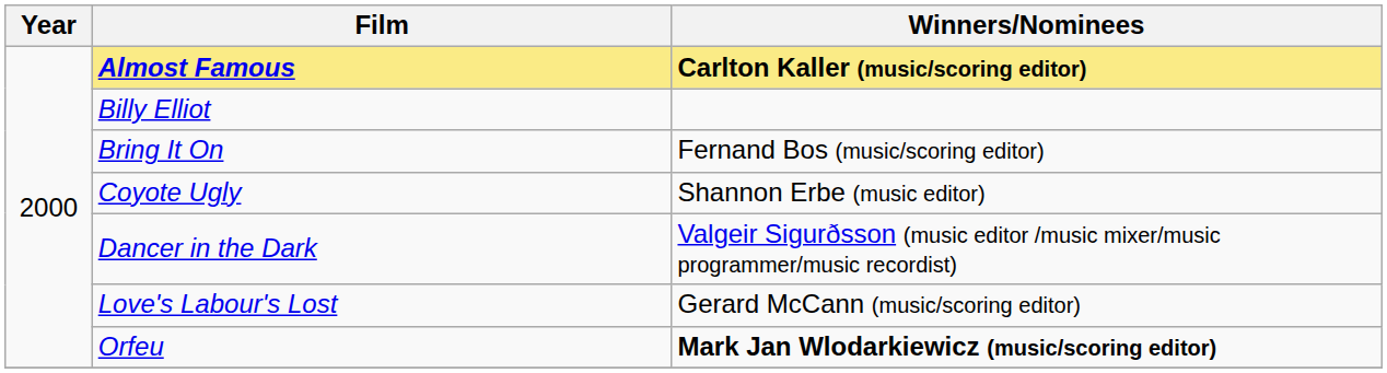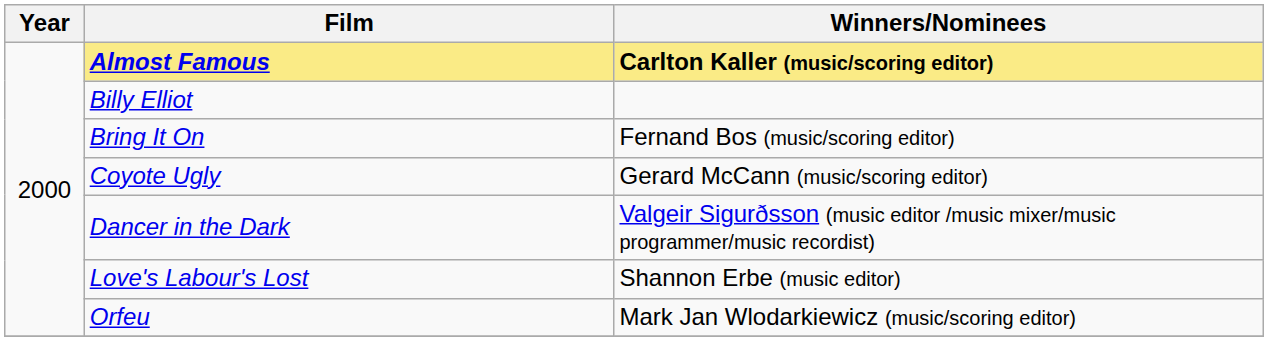 <table class="wikitable" width="95%" cellpadding="5">
 <tr>
 <th width="6%">Year</th>
 <th width="40%">Film</th>
 <th width="49%">Winners/Nominees</th>
 </tr>
 <tr>
 <td rowspan=7 style="text-align:center">2000<br></td>
 <td style="background:#FAEB86;"><strong><em><a href='#'>Almost Famous</a></em></strong></td>
 <td style="background:#FAEB86;"><strong>Carlton Kaller <small>(music/scoring editor)</small></strong></td>
 </tr>
 <tr>
 <td><em><a href='#'>Billy Elliot</a></em></td>
 <td></td>
 </tr>
 <tr>
 <td><em><a href='#'>Bring It On</a></em></td>
 <td>Fernand Bos <small>(music/scoring editor)</small></td>
 </tr>
 <tr>
 <td><em><a href='#'>Coyote Ugly</a></em></td>
-<td>Shannon Erbe <small>(music editor)</small></td>
+<td>Gerard McCann <small>(music/scoring editor)</small></td>
 </tr>
 <tr>
 <td><em><a href='#'>Dancer in the Dark</a></em></td>
 <td><a href='#'>Valgeir Sigurðsson</a> <small>(music editor /music mixer/music programmer/music recordist)</small></td>
 </tr>
 <tr>
 <td><em><a href='#'>Love's Labour's Lost</a></em></td>
-<td>Gerard McCann <small>(music/scoring editor)</small></td>
+<td>Shannon Erbe <small>(music editor)</small></td>
 </tr>
 <tr>
 <td><em><a href='#'>Orfeu</a></em></td>
-<td><strong>Mark Jan Wlodarkiewicz <small>(music/scoring editor)</small></strong></td>
+<td>Mark Jan Wlodarkiewicz <small>(music/scoring editor)</small></td>
 </tr>
 <tr>
 </tr>
 </table>
